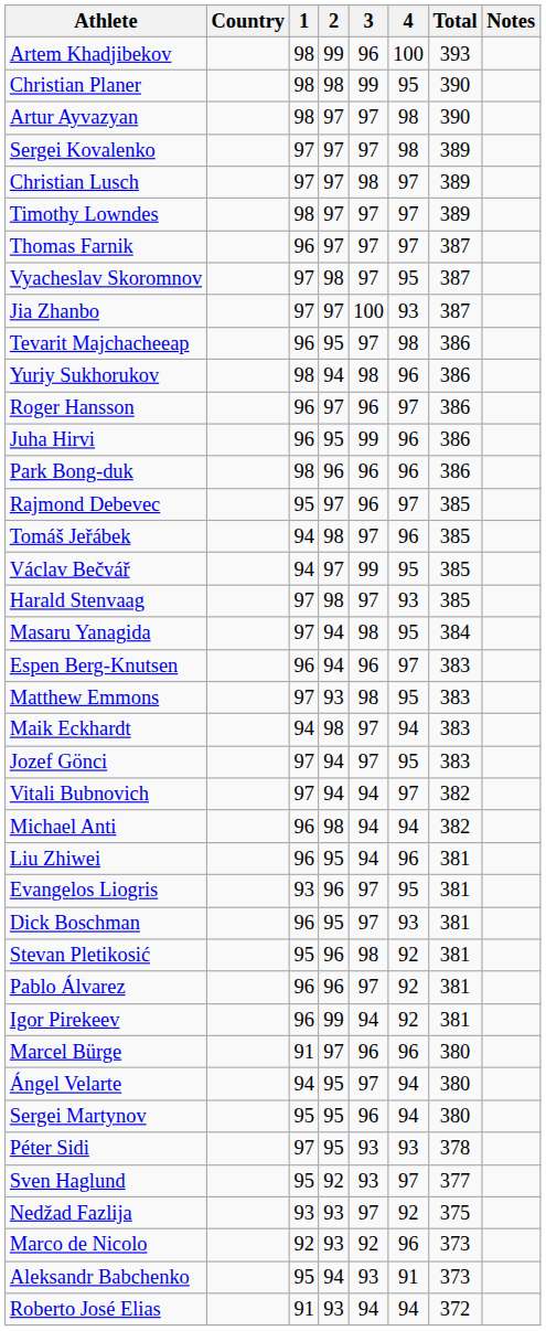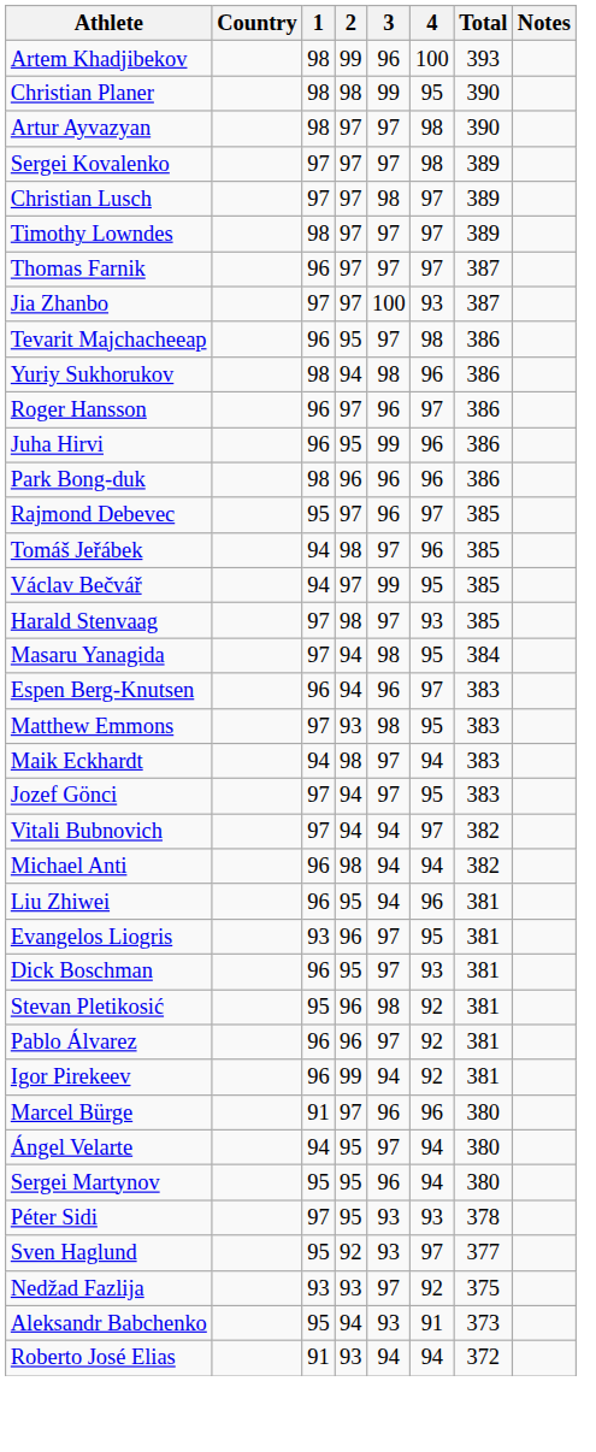 <table class="wikitable sortable" style="text-align:center">
 <tr>
 <th>Athlete</th>
 <th>Country</th>
 <th>1</th>
 <th>2</th>
 <th>3</th>
 <th>4</th>
 <th>Total</th>
 <th>Notes</th>
 </tr>
 <tr>
 <td align=left><a href='#'>Artem Khadjibekov</a></td>
 <td align=left></td>
 <td>98</td>
 <td>99</td>
 <td>96</td>
 <td>100</td>
 <td>393</td>
 <td></td>
 </tr>
 <tr>
 <td align=left><a href='#'>Christian Planer</a></td>
 <td align=left></td>
 <td>98</td>
 <td>98</td>
 <td>99</td>
 <td>95</td>
 <td>390</td>
 <td></td>
 </tr>
 <tr>
 <td align=left><a href='#'>Artur Ayvazyan</a></td>
 <td align=left></td>
 <td>98</td>
 <td>97</td>
 <td>97</td>
 <td>98</td>
 <td>390</td>
 <td></td>
 </tr>
 <tr>
 <td align=left><a href='#'>Sergei Kovalenko</a></td>
 <td align=left></td>
 <td>97</td>
 <td>97</td>
 <td>97</td>
 <td>98</td>
 <td>389</td>
 <td></td>
 </tr>
 <tr>
 <td align=left><a href='#'>Christian Lusch</a></td>
 <td align=left></td>
 <td>97</td>
 <td>97</td>
 <td>98</td>
 <td>97</td>
 <td>389</td>
 <td></td>
 </tr>
 <tr>
 <td align=left><a href='#'>Timothy Lowndes</a></td>
 <td align=left></td>
 <td>98</td>
 <td>97</td>
 <td>97</td>
 <td>97</td>
 <td>389</td>
 <td></td>
 </tr>
 <tr>
 <td align=left><a href='#'>Thomas Farnik</a></td>
 <td align=left></td>
 <td>96</td>
 <td>97</td>
 <td>97</td>
 <td>97</td>
-<td>387</td>
-<td></td>
-</tr>
-<tr>
-<td align=left><a href='#'>Vyacheslav Skoromnov</a></td>
-<td align=left></td>
-<td>97</td>
-<td>98</td>
-<td>97</td>
-<td>95</td>
 <td>387</td>
 <td></td>
 </tr>
 <tr>
 <td align=left><a href='#'>Jia Zhanbo</a></td>
 <td align=left></td>
 <td>97</td>
 <td>97</td>
 <td>100</td>
 <td>93</td>
 <td>387</td>
 <td></td>
 </tr>
 <tr>
 <td align=left><a href='#'>Tevarit Majchacheeap</a></td>
 <td align=left></td>
 <td>96</td>
 <td>95</td>
 <td>97</td>
 <td>98</td>
 <td>386</td>
 <td></td>
 </tr>
 <tr>
 <td align=left><a href='#'>Yuriy Sukhorukov</a></td>
 <td align=left></td>
 <td>98</td>
 <td>94</td>
 <td>98</td>
 <td>96</td>
 <td>386</td>
 <td></td>
 </tr>
 <tr>
 <td align=left><a href='#'>Roger Hansson</a></td>
 <td align=left></td>
 <td>96</td>
 <td>97</td>
 <td>96</td>
 <td>97</td>
 <td>386</td>
 <td></td>
 </tr>
 <tr>
 <td align=left><a href='#'>Juha Hirvi</a></td>
 <td align=left></td>
 <td>96</td>
 <td>95</td>
 <td>99</td>
 <td>96</td>
 <td>386</td>
 <td></td>
 </tr>
 <tr>
 <td align=left><a href='#'>Park Bong-duk</a></td>
 <td align=left></td>
 <td>98</td>
 <td>96</td>
 <td>96</td>
 <td>96</td>
 <td>386</td>
 <td></td>
 </tr>
 <tr>
 <td align=left><a href='#'>Rajmond Debevec</a></td>
 <td align=left></td>
 <td>95</td>
 <td>97</td>
 <td>96</td>
 <td>97</td>
 <td>385</td>
 <td></td>
 </tr>
 <tr>
 <td align=left><a href='#'>Tomáš Jeřábek</a></td>
 <td align=left></td>
 <td>94</td>
 <td>98</td>
 <td>97</td>
 <td>96</td>
 <td>385</td>
 <td></td>
 </tr>
 <tr>
 <td align=left><a href='#'>Václav Bečvář</a></td>
 <td align=left></td>
 <td>94</td>
 <td>97</td>
 <td>99</td>
 <td>95</td>
 <td>385</td>
 <td></td>
 </tr>
 <tr>
 <td align=left><a href='#'>Harald Stenvaag</a></td>
 <td align=left></td>
 <td>97</td>
 <td>98</td>
 <td>97</td>
 <td>93</td>
 <td>385</td>
 <td></td>
 </tr>
 <tr>
 <td align=left><a href='#'>Masaru Yanagida</a></td>
 <td align=left></td>
 <td>97</td>
 <td>94</td>
 <td>98</td>
 <td>95</td>
 <td>384</td>
 <td></td>
 </tr>
 <tr>
 <td align=left><a href='#'>Espen Berg-Knutsen</a></td>
 <td align=left></td>
 <td>96</td>
 <td>94</td>
 <td>96</td>
 <td>97</td>
 <td>383</td>
 <td></td>
 </tr>
 <tr>
 <td align=left><a href='#'>Matthew Emmons</a></td>
 <td align=left></td>
 <td>97</td>
 <td>93</td>
 <td>98</td>
 <td>95</td>
 <td>383</td>
 <td></td>
 </tr>
 <tr>
 <td align=left><a href='#'>Maik Eckhardt</a></td>
 <td align=left></td>
 <td>94</td>
 <td>98</td>
 <td>97</td>
 <td>94</td>
 <td>383</td>
 <td></td>
 </tr>
 <tr>
 <td align=left><a href='#'>Jozef Gönci</a></td>
 <td align=left></td>
 <td>97</td>
 <td>94</td>
 <td>97</td>
 <td>95</td>
 <td>383</td>
 <td></td>
 </tr>
 <tr>
 <td align=left><a href='#'>Vitali Bubnovich</a></td>
 <td align=left></td>
 <td>97</td>
 <td>94</td>
 <td>94</td>
 <td>97</td>
 <td>382</td>
 <td></td>
 </tr>
 <tr>
 <td align=left><a href='#'>Michael Anti</a></td>
 <td align=left></td>
 <td>96</td>
 <td>98</td>
 <td>94</td>
 <td>94</td>
 <td>382</td>
 <td></td>
 </tr>
 <tr>
 <td align=left><a href='#'>Liu Zhiwei</a></td>
 <td align=left></td>
 <td>96</td>
 <td>95</td>
 <td>94</td>
 <td>96</td>
 <td>381</td>
 <td></td>
 </tr>
 <tr>
 <td align=left><a href='#'>Evangelos Liogris</a></td>
 <td align=left></td>
 <td>93</td>
 <td>96</td>
 <td>97</td>
 <td>95</td>
 <td>381</td>
 <td></td>
 </tr>
 <tr>
 <td align=left><a href='#'>Dick Boschman</a></td>
 <td align=left></td>
 <td>96</td>
 <td>95</td>
 <td>97</td>
 <td>93</td>
 <td>381</td>
 <td></td>
 </tr>
 <tr>
 <td align=left><a href='#'>Stevan Pletikosić</a></td>
 <td align=left></td>
 <td>95</td>
 <td>96</td>
 <td>98</td>
 <td>92</td>
 <td>381</td>
 <td></td>
 </tr>
 <tr>
 <td align=left><a href='#'>Pablo Álvarez</a></td>
 <td align=left></td>
 <td>96</td>
 <td>96</td>
 <td>97</td>
 <td>92</td>
 <td>381</td>
 <td></td>
 </tr>
 <tr>
 <td align=left><a href='#'>Igor Pirekeev</a></td>
 <td align=left></td>
 <td>96</td>
 <td>99</td>
 <td>94</td>
 <td>92</td>
 <td>381</td>
 <td></td>
 </tr>
 <tr>
 <td align=left><a href='#'>Marcel Bürge</a></td>
 <td align=left></td>
 <td>91</td>
 <td>97</td>
 <td>96</td>
 <td>96</td>
 <td>380</td>
 <td></td>
 </tr>
 <tr>
 <td align=left><a href='#'>Ángel Velarte</a></td>
 <td align=left></td>
 <td>94</td>
 <td>95</td>
 <td>97</td>
 <td>94</td>
 <td>380</td>
 <td></td>
 </tr>
 <tr>
 <td align=left><a href='#'>Sergei Martynov</a></td>
 <td align=left></td>
 <td>95</td>
 <td>95</td>
 <td>96</td>
 <td>94</td>
 <td>380</td>
 <td></td>
 </tr>
 <tr>
 <td align=left><a href='#'>Péter Sidi</a></td>
 <td align=left></td>
 <td>97</td>
 <td>95</td>
 <td>93</td>
 <td>93</td>
 <td>378</td>
 <td></td>
 </tr>
 <tr>
 <td align=left><a href='#'>Sven Haglund</a></td>
 <td align=left></td>
 <td>95</td>
 <td>92</td>
 <td>93</td>
 <td>97</td>
 <td>377</td>
 <td></td>
 </tr>
 <tr>
 <td align=left><a href='#'>Nedžad Fazlija</a></td>
 <td align=left></td>
 <td>93</td>
 <td>93</td>
 <td>97</td>
 <td>92</td>
 <td>375</td>
 <td></td>
 </tr>
 <tr>
-<td align=left><a href='#'>Marco de Nicolo</a></td>
-<td align=left></td>
-<td>92</td>
-<td>93</td>
-<td>92</td>
-<td>96</td>
-<td>373</td>
-<td></td>
-</tr>
-<tr>
 <td align=left><a href='#'>Aleksandr Babchenko</a></td>
 <td align=left></td>
 <td>95</td>
 <td>94</td>
 <td>93</td>
 <td>91</td>
 <td>373</td>
 <td></td>
 </tr>
 <tr>
 <td align=left><a href='#'>Roberto José Elias</a></td>
 <td align=left></td>
 <td>91</td>
 <td>93</td>
 <td>94</td>
 <td>94</td>
 <td>372</td>
 <td></td>
 </tr>
 </table>
